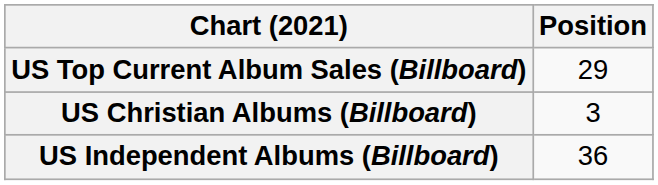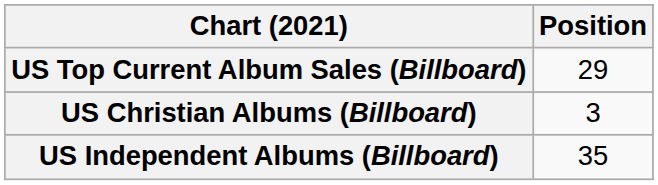 <table class="wikitable sortable plainrowheaders" style="text-align:center">
 <tr>
 <th scope="col">Chart (2021)</th>
 <th scope="col">Position</th>
 </tr>
 <tr>
 <th scope="row">US Top Current Album Sales (<em>Billboard</em>)</th>
 <td>29</td>
 </tr>
 <tr>
 <th scope="row">US Christian Albums (<em>Billboard</em>)</th>
 <td>3</td>
 </tr>
 <tr>
 <th scope="row">US Independent Albums (<em>Billboard</em>)</th>
-<td>36</td>
+<td>35</td>
 </tr>
 </table>
